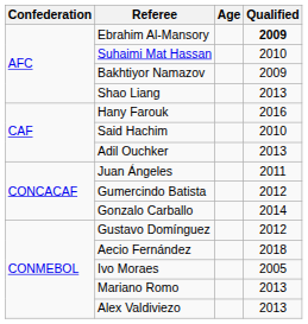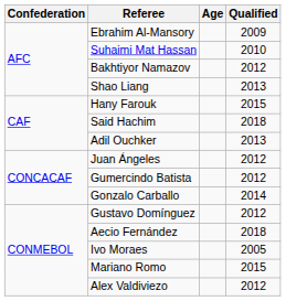 <table class="wikitable">
 <tr>
 <th>Confederation</th>
 <th>Referee</th>
 <th>Age</th>
 <th>Qualified</th>
 </tr>
 <tr>
 <td rowspan="4"><a href='#'>AFC</a></td>
 <td> Ebrahim Al-Mansory</td>
 <td align=center></td>
-<td align=center><strong>2009</strong></td>
+<td align=center>2009</td>
 </tr>
 <tr>
 <td> <a href='#'>Suhaimi Mat Hassan</a></td>
 <td align=center></td>
 <td align=center>2010</td>
 </tr>
 <tr>
 <td> Bakhtiyor Namazov</td>
 <td align=center></td>
-<td align=center>2009</td>
+<td align=center>2012</td>
 </tr>
 <tr>
 <td> Shao Liang</td>
 <td align=center></td>
 <td align=center>2013</td>
 </tr>
 <tr>
 <td rowspan="3"><a href='#'>CAF</a></td>
 <td> Hany Farouk</td>
 <td align=center></td>
-<td align=center>2016</td>
+<td align=center>2015</td>
 </tr>
 <tr>
 <td> Said Hachim</td>
 <td align=center></td>
-<td align=center>2010</td>
+<td align=center>2018</td>
 </tr>
 <tr>
 <td> Adil Ouchker</td>
 <td align=center></td>
 <td align=center>2013</td>
 </tr>
 <tr>
 <td rowspan="3"><a href='#'>CONCACAF</a></td>
 <td> Juan Ángeles</td>
 <td align=center></td>
-<td align=center>2011</td>
+<td align=center>2012</td>
 </tr>
 <tr>
 <td> Gumercindo Batista</td>
 <td align=center></td>
 <td align=center>2012</td>
 </tr>
 <tr>
 <td> Gonzalo Carballo</td>
 <td align=center></td>
 <td align=center>2014</td>
 </tr>
 <tr>
 <td rowspan="5"><a href='#'>CONMEBOL</a></td>
 <td> Gustavo Domínguez</td>
 <td align=center></td>
 <td align=center>2012</td>
 </tr>
 <tr>
 <td> Aecio Fernández</td>
 <td align=center></td>
 <td align=center>2018</td>
 </tr>
 <tr>
 <td> Ivo Moraes</td>
 <td align=center></td>
 <td align=center>2005</td>
 </tr>
 <tr>
 <td> Mariano Romo</td>
 <td align=center></td>
-<td align=center>2013</td>
+<td align=center>2015</td>
 </tr>
 <tr>
 <td> Alex Valdiviezo</td>
 <td align=center></td>
-<td align=center>2013</td>
+<td align=center>2012</td>
 </tr>
 </table>
